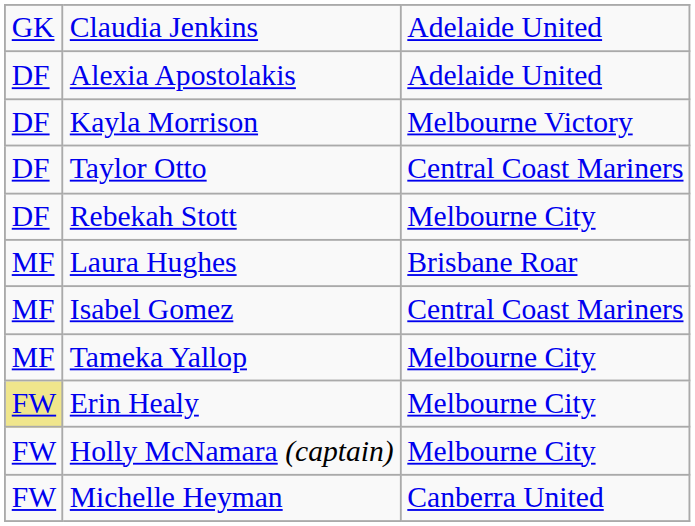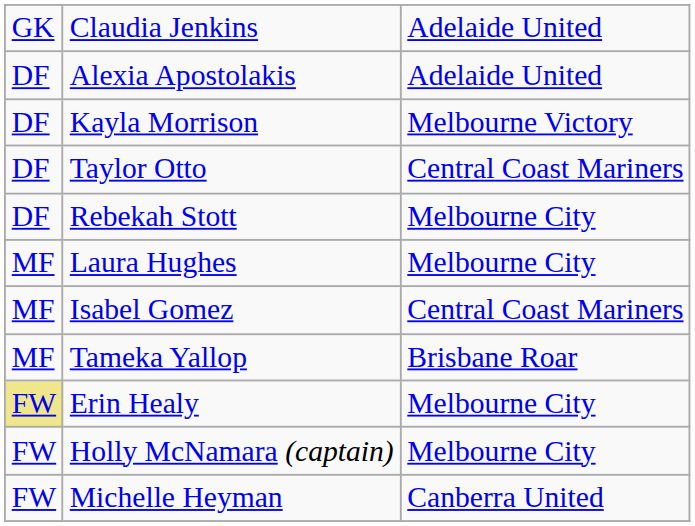 <table class="wikitable">
 <tr>
 <td><a href='#'>GK</a></td>
 <td> <a href='#'>Claudia Jenkins</a></td>
 <td><a href='#'>Adelaide United</a></td>
 </tr>
 <tr>
 <td><a href='#'>DF</a></td>
 <td> <a href='#'>Alexia Apostolakis</a></td>
 <td><a href='#'>Adelaide United</a></td>
 </tr>
 <tr>
 <td><a href='#'>DF</a></td>
 <td> <a href='#'>Kayla Morrison</a></td>
 <td><a href='#'>Melbourne Victory</a></td>
 </tr>
 <tr>
 <td><a href='#'>DF</a></td>
 <td> <a href='#'>Taylor Otto</a></td>
 <td><a href='#'>Central Coast Mariners</a></td>
 </tr>
 <tr>
 <td><a href='#'>DF</a></td>
 <td> <a href='#'>Rebekah Stott</a></td>
 <td><a href='#'>Melbourne City</a></td>
 </tr>
 <tr>
 <td><a href='#'>MF</a></td>
 <td> <a href='#'>Laura Hughes</a></td>
-<td><a href='#'>Brisbane Roar</a></td>
+<td><a href='#'>Melbourne City</a></td>
 </tr>
 <tr>
 <td><a href='#'>MF</a></td>
 <td> <a href='#'>Isabel Gomez</a></td>
 <td><a href='#'>Central Coast Mariners</a></td>
 </tr>
 <tr>
 <td><a href='#'>MF</a></td>
 <td> <a href='#'>Tameka Yallop</a></td>
-<td><a href='#'>Melbourne City</a></td>
+<td><a href='#'>Brisbane Roar</a></td>
 </tr>
 <tr>
 <td style="background: khaki;"><a href='#'>FW</a></td>
 <td> <a href='#'>Erin Healy</a></td>
 <td><a href='#'>Melbourne City</a></td>
 </tr>
 <tr>
 <td><a href='#'>FW</a></td>
 <td> <a href='#'>Holly McNamara</a> <em>(captain)</em></td>
 <td><a href='#'>Melbourne City</a></td>
 </tr>
 <tr>
 <td><a href='#'>FW</a></td>
 <td> <a href='#'>Michelle Heyman</a></td>
 <td><a href='#'>Canberra United</a></td>
 </tr>
 </table>
